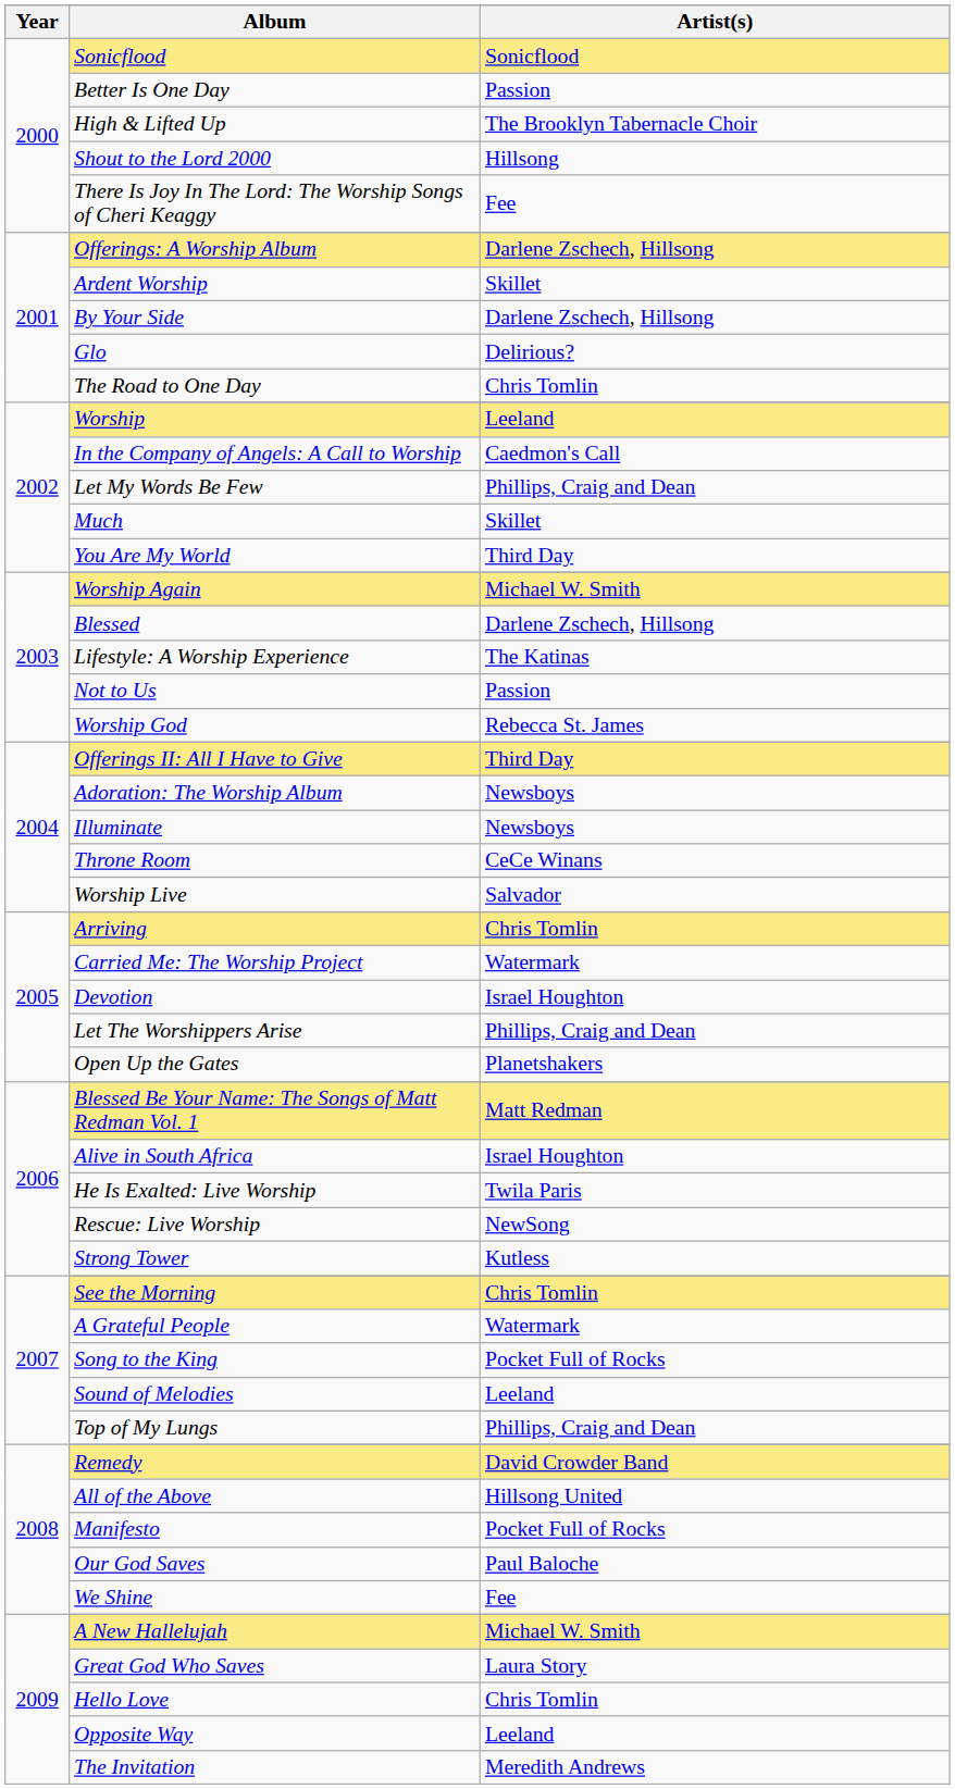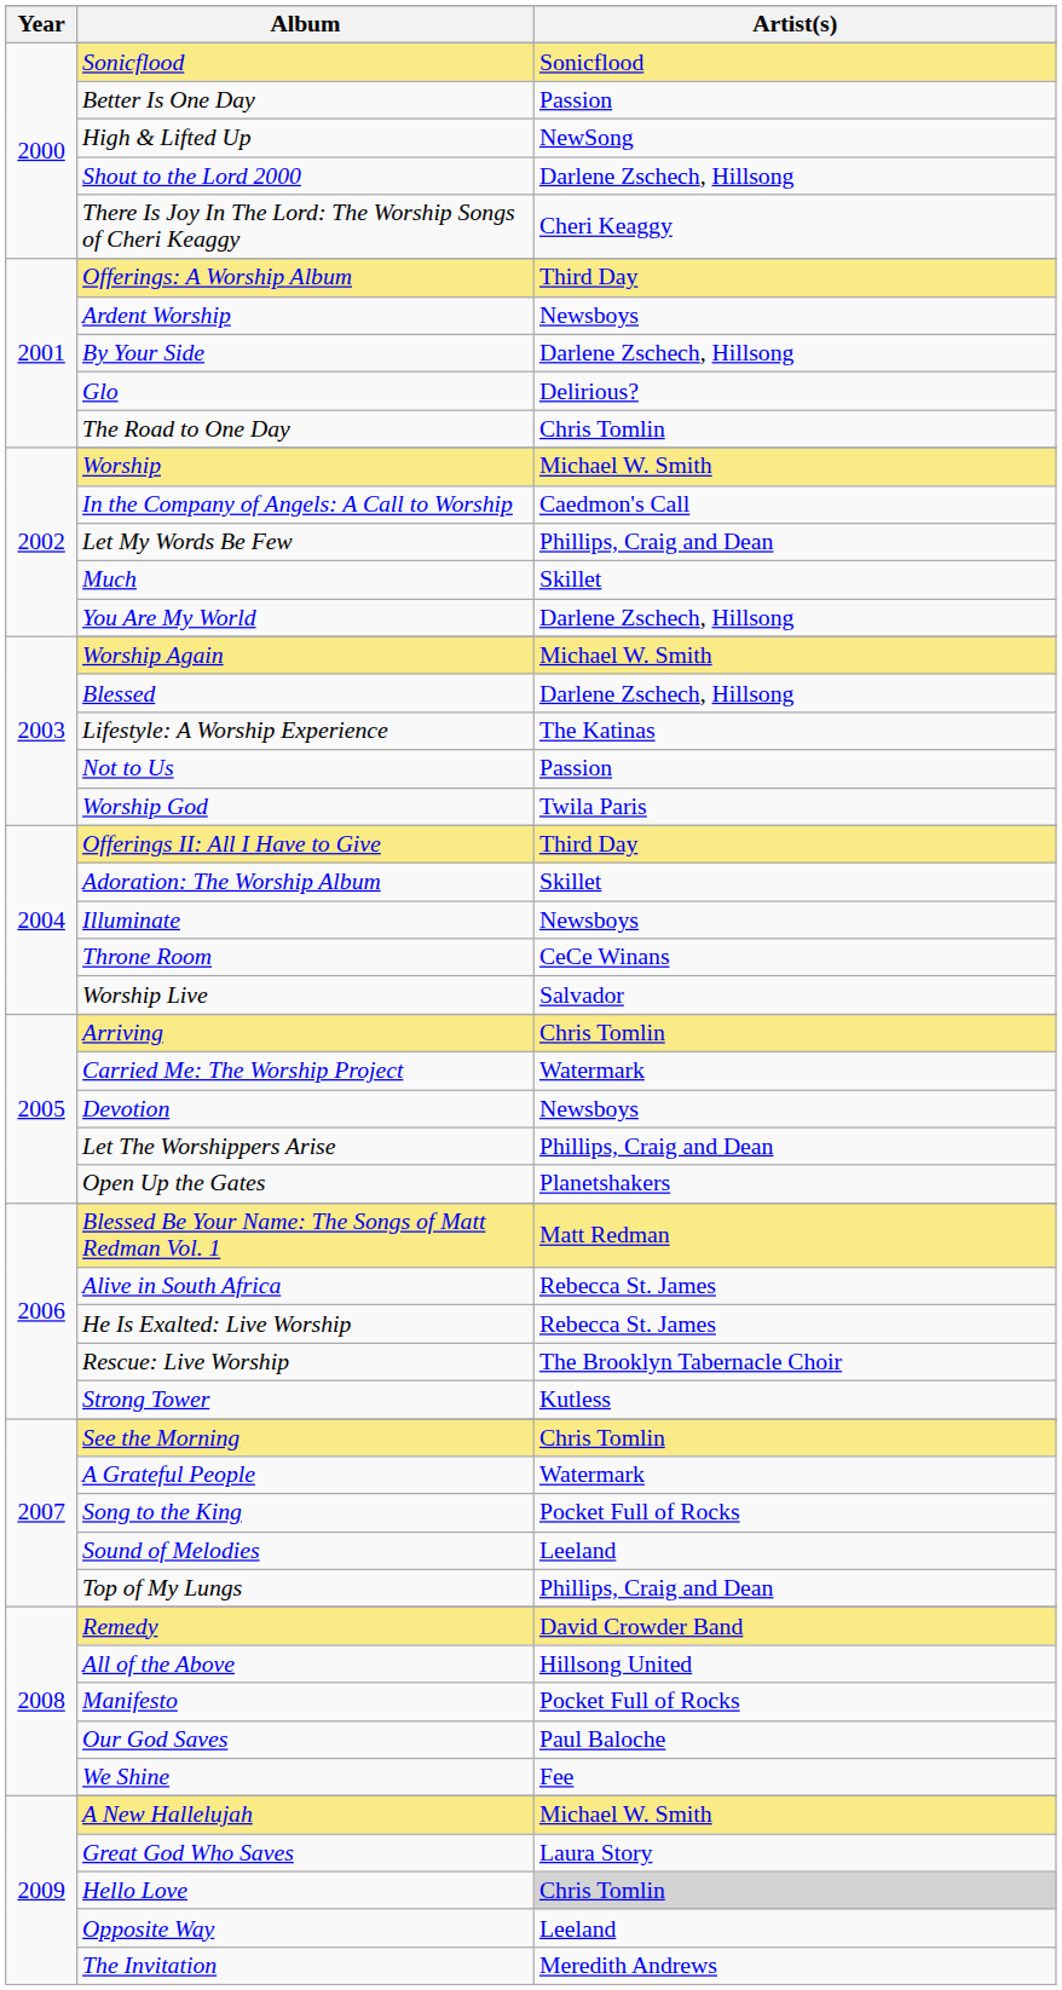 <table class="wikitable" style="width:80%">
 <tr bgcolor="#bebebe">
 </tr>
 <tr bgcolor="#bebebe">
 <th width="5%">Year</th>
 <th width="35%">Album</th>
 <th width="40%">Artist(s)</th>
 </tr>
 <tr>
 <td rowspan="6" style="text-align:center;"><a href='#'>2000</a></td>
 </tr>
 <tr style="background:#FAEB86;">
 <td><em><a href='#'>Sonicflood</a></em></td>
 <td><a href='#'>Sonicflood</a></td>
 </tr>
 <tr>
 <td><em>Better Is One Day</em></td>
 <td><a href='#'>Passion</a></td>
 </tr>
 <tr>
 <td><em>High & Lifted Up</em></td>
-<td><a href='#'>The Brooklyn Tabernacle Choir</a></td>
+<td><a href='#'>NewSong</a></td>
 </tr>
 <tr>
 <td><em><a href='#'>Shout to the Lord 2000</a></em></td>
-<td><a href='#'>Hillsong</a></td>
+<td><a href='#'>Darlene Zschech</a>, <a href='#'>Hillsong</a></td>
 </tr>
 <tr>
 <td><em>There Is Joy In The Lord: The Worship Songs of Cheri Keaggy</em></td>
-<td><a href='#'>Fee</a></td>
+<td><a href='#'>Cheri Keaggy</a></td>
 </tr>
 <tr>
 <td rowspan="6" style="text-align:center;"><a href='#'>2001</a></td>
 </tr>
 <tr style="background:#FAEB86;">
 <td><em><a href='#'>Offerings: A Worship Album</a></em></td>
-<td><a href='#'>Darlene Zschech</a>, <a href='#'>Hillsong</a></td>
+<td><a href='#'>Third Day</a></td>
 </tr>
 <tr>
 <td><em><a href='#'>Ardent Worship</a></em></td>
-<td><a href='#'>Skillet</a></td>
+<td><a href='#'>Newsboys</a></td>
 </tr>
 <tr>
 <td><em><a href='#'>By Your Side</a></em></td>
 <td><a href='#'>Darlene Zschech</a>, <a href='#'>Hillsong</a></td>
 </tr>
 <tr>
 <td><em><a href='#'>Glo</a></em></td>
 <td><a href='#'>Delirious?</a></td>
 </tr>
 <tr>
 <td><em>The Road to One Day</em></td>
 <td><a href='#'>Chris Tomlin</a></td>
 </tr>
 <tr>
 <td rowspan="6" style="text-align:center;"><a href='#'>2002</a></td>
 </tr>
 <tr style="background:#FAEB86;">
 <td><em><a href='#'>Worship</a></em></td>
-<td><a href='#'>Leeland</a></td>
+<td><a href='#'>Michael W. Smith</a></td>
 </tr>
 <tr>
 <td><em><a href='#'>In the Company of Angels: A Call to Worship</a></em></td>
 <td><a href='#'>Caedmon's Call</a></td>
 </tr>
 <tr>
 <td><em>Let My Words Be Few </em></td>
 <td><a href='#'>Phillips, Craig and Dean</a></td>
 </tr>
 <tr>
 <td><em><a href='#'>Much</a></em></td>
 <td><a href='#'>Skillet</a></td>
 </tr>
 <tr>
 <td><em><a href='#'>You Are My World</a></em></td>
-<td><a href='#'>Third Day</a></td>
+<td><a href='#'>Darlene Zschech</a>, <a href='#'>Hillsong</a></td>
 </tr>
 <tr>
 <td rowspan="6" style="text-align:center;"><a href='#'>2003</a></td>
 </tr>
 <tr style="background:#FAEB86;">
 <td><em><a href='#'>Worship Again</a></em></td>
 <td><a href='#'>Michael W. Smith</a></td>
 </tr>
 <tr>
 <td><em><a href='#'>Blessed</a></em></td>
 <td><a href='#'>Darlene Zschech</a>, <a href='#'>Hillsong</a></td>
 </tr>
 <tr>
 <td><em>Lifestyle: A Worship Experience</em></td>
 <td><a href='#'>The Katinas</a></td>
 </tr>
 <tr>
 <td><em><a href='#'>Not to Us</a></em></td>
 <td><a href='#'>Passion</a></td>
 </tr>
 <tr>
 <td><em><a href='#'>Worship God</a></em></td>
-<td><a href='#'>Rebecca St. James</a></td>
+<td><a href='#'>Twila Paris</a></td>
 </tr>
 <tr>
 <td rowspan="6" style="text-align:center;"><a href='#'>2004</a></td>
 </tr>
 <tr style="background:#FAEB86;">
 <td><em><a href='#'>Offerings II: All I Have to Give</a></em></td>
 <td><a href='#'>Third Day</a></td>
 </tr>
 <tr>
 <td><em><a href='#'>Adoration: The Worship Album</a></em></td>
-<td><a href='#'>Newsboys</a></td>
+<td><a href='#'>Skillet</a></td>
 </tr>
 <tr>
 <td><em><a href='#'>Illuminate</a></em></td>
 <td><a href='#'>Newsboys</a></td>
 </tr>
 <tr>
 <td><em><a href='#'>Throne Room</a></em></td>
 <td><a href='#'>CeCe Winans</a></td>
 </tr>
 <tr>
 <td><em>Worship Live</em></td>
 <td><a href='#'>Salvador</a></td>
 </tr>
 <tr>
 <td rowspan="6" style="text-align:center;"><a href='#'>2005</a></td>
 </tr>
 <tr style="background:#FAEB86;">
 <td><em><a href='#'>Arriving</a></em></td>
 <td><a href='#'>Chris Tomlin</a></td>
 </tr>
 <tr>
 <td><em><a href='#'>Carried Me: The Worship Project</a></em></td>
 <td><a href='#'>Watermark</a></td>
 </tr>
 <tr>
 <td><em><a href='#'>Devotion</a></em></td>
-<td><a href='#'>Israel Houghton</a></td>
+<td><a href='#'>Newsboys</a></td>
 </tr>
 <tr>
 <td><em>Let The Worshippers Arise</em></td>
 <td><a href='#'>Phillips, Craig and Dean</a></td>
 </tr>
 <tr>
 <td><em>Open Up the Gates</em></td>
 <td><a href='#'>Planetshakers</a></td>
 </tr>
 <tr>
 <td rowspan="6" style="text-align:center;"><a href='#'>2006</a></td>
 </tr>
 <tr style="background:#FAEB86;">
 <td><em><a href='#'>Blessed Be Your Name: The Songs of Matt Redman Vol. 1</a></em></td>
 <td><a href='#'>Matt Redman</a></td>
 </tr>
 <tr>
 <td><em><a href='#'>Alive in South Africa</a></em></td>
-<td><a href='#'>Israel Houghton</a></td>
+<td><a href='#'>Rebecca St. James</a></td>
 </tr>
 <tr>
 <td><em>He Is Exalted: Live Worship</em></td>
-<td><a href='#'>Twila Paris</a></td>
+<td><a href='#'>Rebecca St. James</a></td>
 </tr>
 <tr>
 <td><em>Rescue: Live Worship</em></td>
-<td><a href='#'>NewSong</a></td>
+<td><a href='#'>The Brooklyn Tabernacle Choir</a></td>
 </tr>
 <tr>
 <td><em><a href='#'>Strong Tower</a></em></td>
 <td><a href='#'>Kutless</a></td>
 </tr>
 <tr>
 <td rowspan="6" style="text-align:center;"><a href='#'>2007</a></td>
 </tr>
 <tr style="background:#FAEB86;">
 <td><em><a href='#'>See the Morning</a></em></td>
 <td><a href='#'>Chris Tomlin</a></td>
 </tr>
 <tr>
 <td><em><a href='#'>A Grateful People</a></em></td>
 <td><a href='#'>Watermark</a></td>
 </tr>
 <tr>
 <td><em><a href='#'>Song to the King</a></em></td>
 <td><a href='#'>Pocket Full of Rocks</a></td>
 </tr>
 <tr>
 <td><em><a href='#'>Sound of Melodies</a></em></td>
 <td><a href='#'>Leeland</a></td>
 </tr>
 <tr>
 <td><em>Top of My Lungs</em></td>
 <td><a href='#'>Phillips, Craig and Dean</a></td>
 </tr>
 <tr>
 <td rowspan="6" style="text-align:center;"><a href='#'>2008</a></td>
 </tr>
 <tr style="background:#FAEB86;">
 <td><em><a href='#'>Remedy</a></em></td>
 <td><a href='#'>David Crowder Band</a></td>
 </tr>
 <tr>
 <td><em><a href='#'>All of the Above</a></em></td>
 <td><a href='#'>Hillsong United</a></td>
 </tr>
 <tr>
 <td><em><a href='#'>Manifesto</a></em></td>
 <td><a href='#'>Pocket Full of Rocks</a></td>
 </tr>
 <tr>
 <td><em><a href='#'>Our God Saves</a></em></td>
 <td><a href='#'>Paul Baloche</a></td>
 </tr>
 <tr>
 <td><em><a href='#'>We Shine</a></em></td>
 <td><a href='#'>Fee</a></td>
 </tr>
 <tr>
 <td rowspan="6" style="text-align:center;"><a href='#'>2009</a></td>
 </tr>
 <tr style="background:#FAEB86;">
 <td><em><a href='#'>A New Hallelujah</a></em></td>
 <td><a href='#'>Michael W. Smith</a></td>
 </tr>
 <tr>
 <td><em><a href='#'>Great God Who Saves</a></em></td>
 <td><a href='#'>Laura Story</a></td>
 </tr>
 <tr>
 <td><em><a href='#'>Hello Love</a></em></td>
-<td><a href='#'>Chris Tomlin</a></td>
+<td style="background: lightgrey;"><a href='#'>Chris Tomlin</a></td>
 </tr>
 <tr>
 <td><em><a href='#'>Opposite Way</a></em></td>
 <td><a href='#'>Leeland</a></td>
 </tr>
 <tr>
 <td><em><a href='#'>The Invitation</a></em></td>
 <td><a href='#'>Meredith Andrews</a></td>
 </tr>
 </table>
